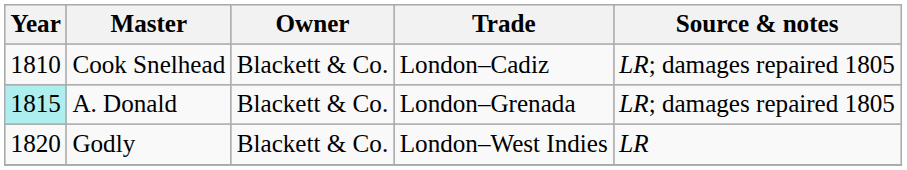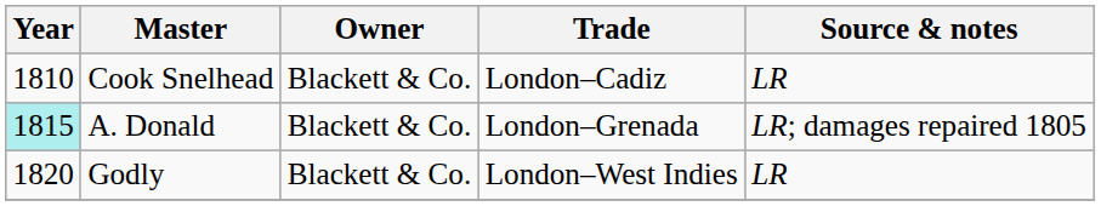 <table class="sortable wikitable">
 <tr>
 <th>Year</th>
 <th>Master</th>
 <th>Owner</th>
 <th>Trade</th>
 <th>Source & notes</th>
 </tr>
 <tr>
 <td>1810</td>
 <td>Cook Snelhead<br></td>
 <td>Blackett & Co.</td>
 <td>London–Cadiz</td>
-<td><em>LR</em>; damages repaired 1805</td>
+<td><em>LR</em></td>
 </tr>
 <tr>
 <td style="background: paleturquoise;">1815</td>
 <td>A. Donald</td>
 <td>Blackett & Co.</td>
 <td>London–Grenada</td>
 <td><em>LR</em>; damages repaired 1805</td>
 </tr>
 <tr>
 <td>1820</td>
 <td>Godly</td>
 <td>Blackett & Co.</td>
 <td>London–West Indies</td>
 <td><em>LR</em></td>
 </tr>
 <tr>
 </tr>
 </table>
